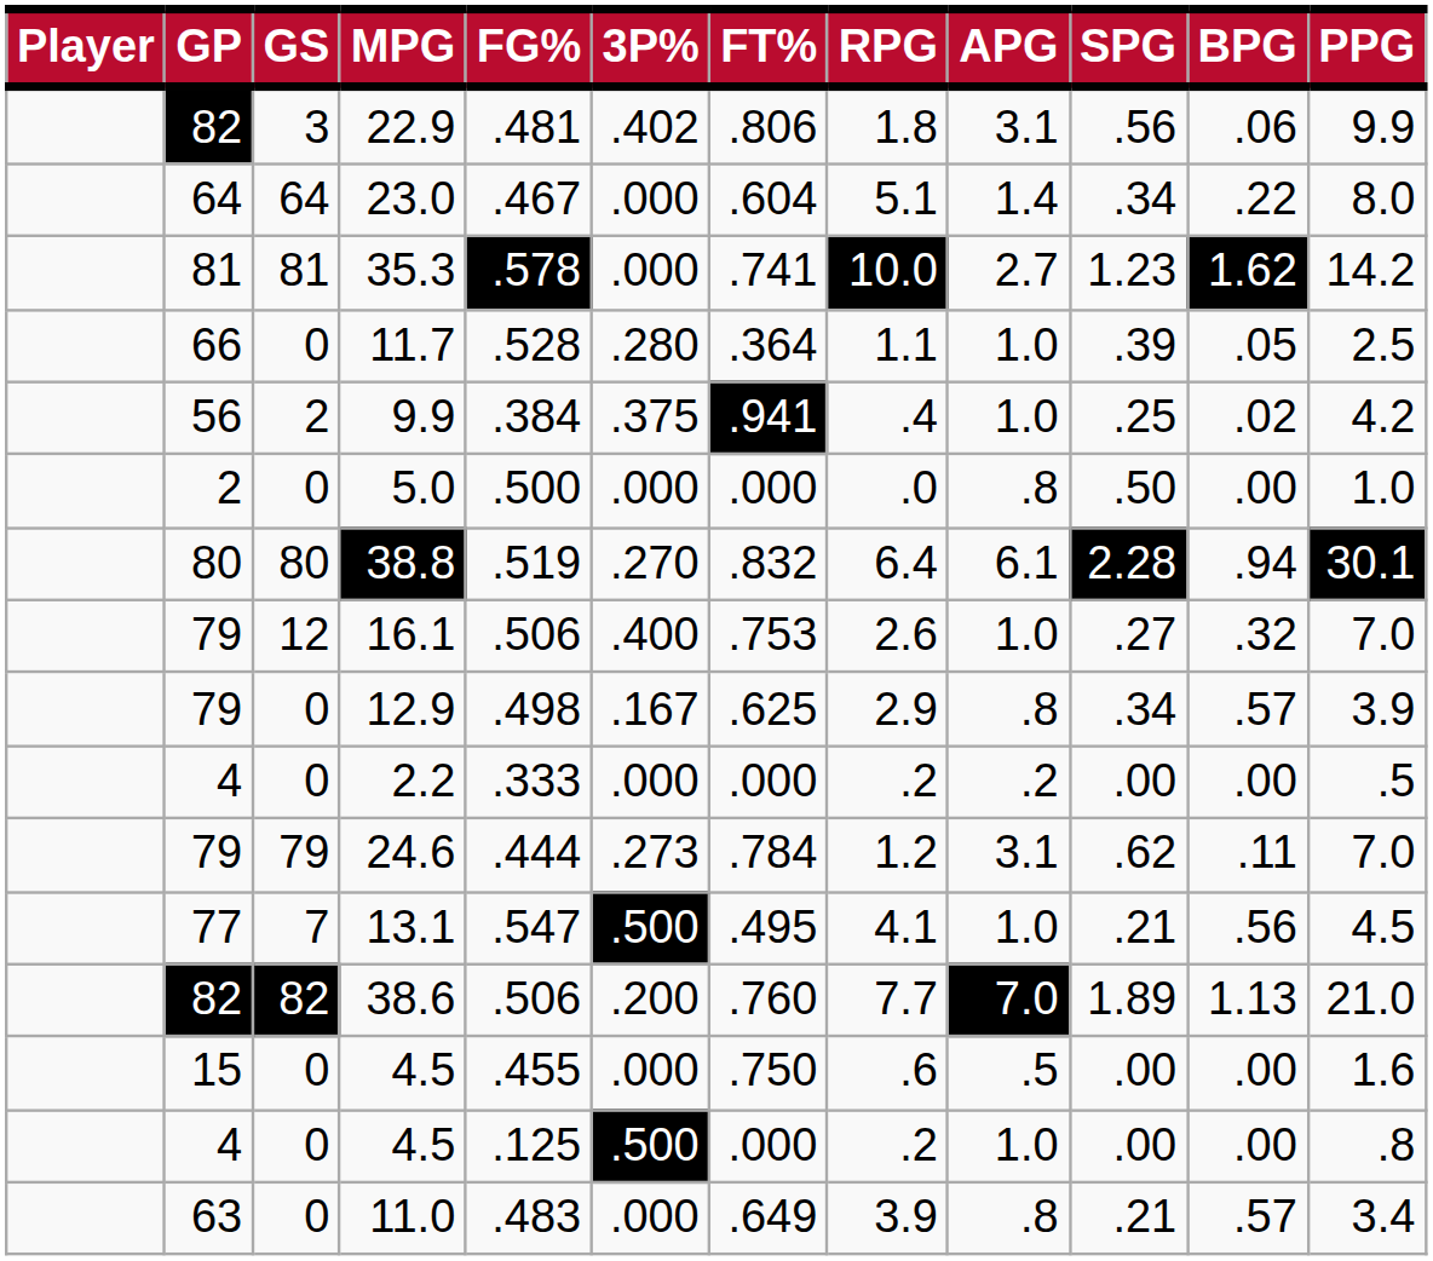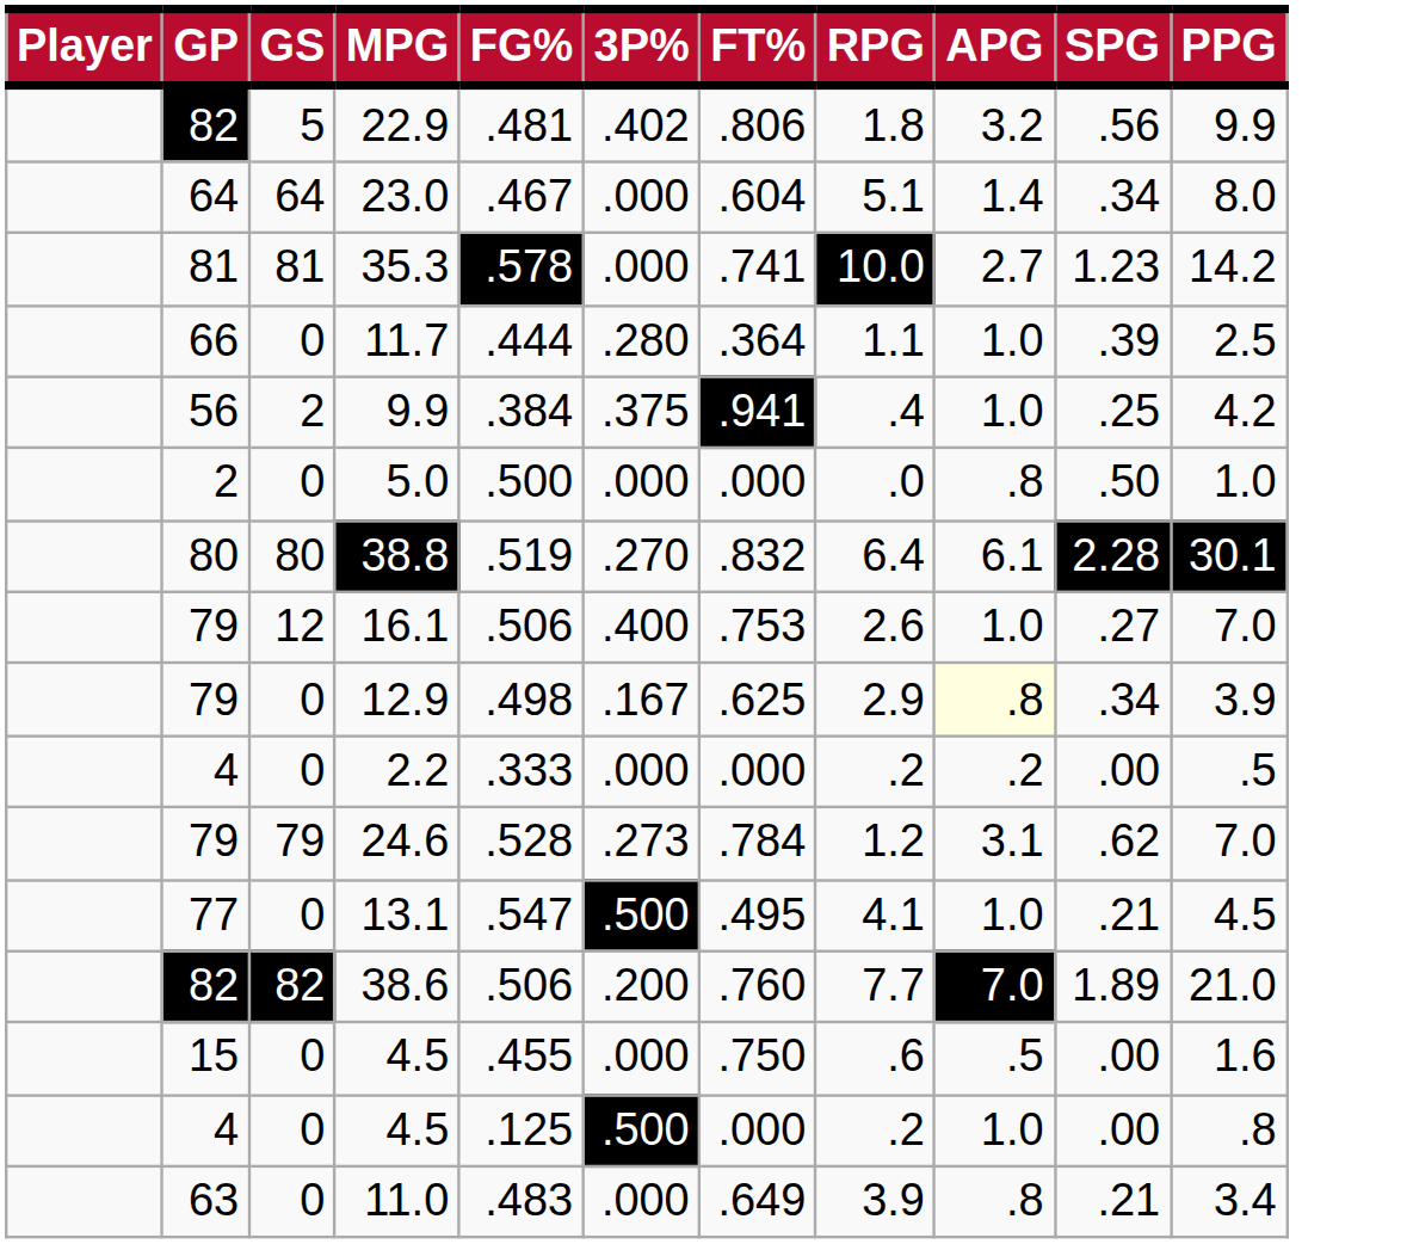 <table class="wikitable sortable" style="text-align:right;">
 <tr>
 <th style="background:#BA0C2F; color:#FFFFFF; border-top:#010101 3px solid; border-bottom:#010101 3px solid;">Player</th>
 <th style="background:#BA0C2F; color:#FFFFFF; border-top:#010101 3px solid; border-bottom:#010101 3px solid;">GP</th>
 <th style="background:#BA0C2F; color:#FFFFFF; border-top:#010101 3px solid; border-bottom:#010101 3px solid;">GS</th>
 <th style="background:#BA0C2F; color:#FFFFFF; border-top:#010101 3px solid; border-bottom:#010101 3px solid;">MPG</th>
 <th style="background:#BA0C2F; color:#FFFFFF; border-top:#010101 3px solid; border-bottom:#010101 3px solid;">FG%</th>
 <th style="background:#BA0C2F; color:#FFFFFF; border-top:#010101 3px solid; border-bottom:#010101 3px solid;">3P%</th>
 <th style="background:#BA0C2F; color:#FFFFFF; border-top:#010101 3px solid; border-bottom:#010101 3px solid;">FT%</th>
 <th style="background:#BA0C2F; color:#FFFFFF; border-top:#010101 3px solid; border-bottom:#010101 3px solid;">RPG</th>
 <th style="background:#BA0C2F; color:#FFFFFF; border-top:#010101 3px solid; border-bottom:#010101 3px solid;">APG</th>
 <th style="background:#BA0C2F; color:#FFFFFF; border-top:#010101 3px solid; border-bottom:#010101 3px solid;">SPG</th>
-<th style="background:#BA0C2F; color:#FFFFFF; border-top:#010101 3px solid; border-bottom:#010101 3px solid;">BPG</th>
 <th style="background:#BA0C2F; color:#FFFFFF; border-top:#010101 3px solid; border-bottom:#010101 3px solid;">PPG</th>
 </tr>
 <tr>
 <td></td>
 <td style="background:black;color:white;">82</td>
-<td>3</td>
+<td>5</td>
 <td>22.9</td>
 <td>.481</td>
 <td>.402</td>
 <td>.806</td>
 <td>1.8</td>
-<td>3.1</td>
+<td>3.2</td>
 <td>.56</td>
-<td>.06</td>
 <td>9.9</td>
 </tr>
 <tr>
 <td></td>
 <td>64</td>
 <td>64</td>
 <td>23.0</td>
 <td>.467</td>
 <td>.000</td>
 <td>.604</td>
 <td>5.1</td>
 <td>1.4</td>
 <td>.34</td>
-<td>.22</td>
 <td>8.0</td>
 </tr>
 <tr>
 <td></td>
 <td>81</td>
 <td>81</td>
 <td>35.3</td>
 <td style="background:black;color:white;">.578</td>
 <td>.000</td>
 <td>.741</td>
 <td style="background:black;color:white;">10.0</td>
 <td>2.7</td>
 <td>1.23</td>
-<td style="background:black;color:white;">1.62</td>
 <td>14.2</td>
 </tr>
 <tr>
 <td></td>
 <td>66</td>
 <td>0</td>
 <td>11.7</td>
-<td>.528</td>
+<td>.444</td>
 <td>.280</td>
 <td>.364</td>
 <td>1.1</td>
 <td>1.0</td>
 <td>.39</td>
-<td>.05</td>
 <td>2.5</td>
 </tr>
 <tr>
 <td></td>
 <td>56</td>
 <td>2</td>
 <td>9.9</td>
 <td>.384</td>
 <td>.375</td>
 <td style="background:black;color:white;">.941</td>
 <td>.4</td>
 <td>1.0</td>
 <td>.25</td>
-<td>.02</td>
 <td>4.2</td>
 </tr>
 <tr>
 <td></td>
 <td>2</td>
 <td>0</td>
 <td>5.0</td>
 <td>.500</td>
 <td>.000</td>
 <td>.000</td>
 <td>.0</td>
 <td>.8</td>
 <td>.50</td>
-<td>.00</td>
 <td>1.0</td>
 </tr>
 <tr>
 <td></td>
 <td>80</td>
 <td>80</td>
 <td style="background:black;color:white;">38.8</td>
 <td>.519</td>
 <td>.270</td>
 <td>.832</td>
 <td>6.4</td>
 <td>6.1</td>
 <td style="background:black;color:white;">2.28</td>
-<td>.94</td>
 <td style="background:black;color:white;">30.1</td>
 </tr>
 <tr>
 <td></td>
 <td>79</td>
 <td>12</td>
 <td>16.1</td>
 <td>.506</td>
 <td>.400</td>
 <td>.753</td>
 <td>2.6</td>
 <td>1.0</td>
 <td>.27</td>
-<td>.32</td>
 <td>7.0</td>
 </tr>
 <tr>
 <td></td>
 <td>79</td>
 <td>0</td>
 <td>12.9</td>
 <td>.498</td>
 <td>.167</td>
 <td>.625</td>
 <td>2.9</td>
-<td>.8</td>
+<td style="background: lightyellow;">.8</td>
 <td>.34</td>
-<td>.57</td>
 <td>3.9</td>
 </tr>
 <tr>
 <td></td>
 <td>4</td>
 <td>0</td>
 <td>2.2</td>
 <td>.333</td>
 <td>.000</td>
 <td>.000</td>
 <td>.2</td>
 <td>.2</td>
 <td>.00</td>
-<td>.00</td>
 <td>.5</td>
 </tr>
 <tr>
 <td></td>
 <td>79</td>
 <td>79</td>
 <td>24.6</td>
-<td>.444</td>
+<td>.528</td>
 <td>.273</td>
 <td>.784</td>
 <td>1.2</td>
 <td>3.1</td>
 <td>.62</td>
-<td>.11</td>
 <td>7.0</td>
 </tr>
 <tr>
 <td></td>
 <td>77</td>
-<td>7</td>
+<td>0</td>
 <td>13.1</td>
 <td>.547</td>
 <td style="background:black;color:white;">.500</td>
 <td>.495</td>
 <td>4.1</td>
 <td>1.0</td>
 <td>.21</td>
-<td>.56</td>
 <td>4.5</td>
 </tr>
 <tr>
 <td></td>
 <td style="background:black;color:white;">82</td>
 <td style="background:black;color:white;">82</td>
 <td>38.6</td>
 <td>.506</td>
 <td>.200</td>
 <td>.760</td>
 <td>7.7</td>
 <td style="background:black;color:white;">7.0</td>
 <td>1.89</td>
-<td>1.13</td>
 <td>21.0</td>
 </tr>
 <tr>
 <td></td>
 <td>15</td>
 <td>0</td>
 <td>4.5</td>
 <td>.455</td>
 <td>.000</td>
 <td>.750</td>
 <td>.6</td>
 <td>.5</td>
-<td>.00</td>
 <td>.00</td>
 <td>1.6</td>
 </tr>
 <tr>
 <td></td>
 <td>4</td>
 <td>0</td>
 <td>4.5</td>
 <td>.125</td>
 <td style="background:black;color:white;">.500</td>
 <td>.000</td>
 <td>.2</td>
 <td>1.0</td>
 <td>.00</td>
-<td>.00</td>
 <td>.8</td>
 </tr>
 <tr>
 <td></td>
 <td>63</td>
 <td>0</td>
 <td>11.0</td>
 <td>.483</td>
 <td>.000</td>
 <td>.649</td>
 <td>3.9</td>
 <td>.8</td>
 <td>.21</td>
-<td>.57</td>
 <td>3.4</td>
 </tr>
 </table>
